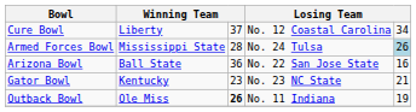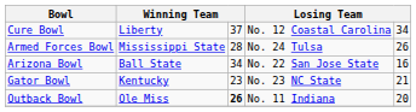 <table class="wikitable">
 <tr>
 <th>Bowl</th>
 <th colspan="2">Winning Team</th>
 <th colspan="2">Losing Team</th>
 </tr>
 <tr>
 <td><a href='#'>Cure Bowl</a></td>
 <td><a href='#'>Liberty</a></td>
 <td>37</td>
 <td>No. 12 <a href='#'>Coastal Carolina</a></td>
 <td>34</td>
 </tr>
 <tr>
 <td><a href='#'>Armed Forces Bowl</a></td>
 <td><a href='#'>Mississippi State</a></td>
 <td>28</td>
 <td>No. 24 <a href='#'>Tulsa</a></td>
-<td style="background: lightblue;">26</td>
+<td>26</td>
 </tr>
 <tr>
 <td><a href='#'>Arizona Bowl</a></td>
 <td><a href='#'>Ball State</a></td>
-<td>36</td>
+<td>34</td>
 <td>No. 22 <a href='#'>San Jose State</a></td>
 <td>16</td>
 </tr>
 <tr>
 <td><a href='#'>Gator Bowl</a></td>
 <td><a href='#'>Kentucky</a></td>
 <td>23</td>
 <td>No. 23 <a href='#'>NC State</a></td>
 <td>21</td>
 </tr>
 <tr>
 <td><a href='#'>Outback Bowl</a></td>
 <td><a href='#'>Ole Miss</a></td>
 <td><strong>26</strong></td>
 <td>No. 11 <a href='#'>Indiana</a></td>
-<td>19</td>
+<td>20</td>
 </tr>
 <tr>
 </tr>
 </table>
